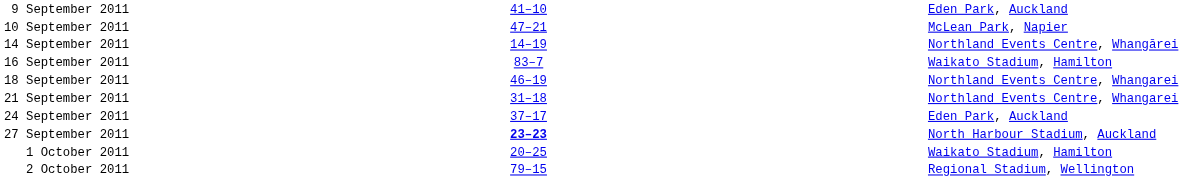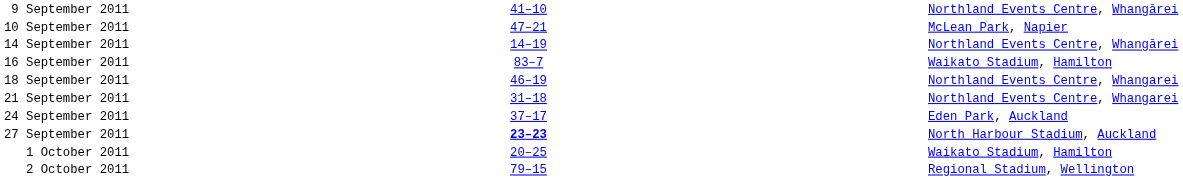 <table style="width:100%" cellspacing="1">
 <tr>
 <th width=15%></th>
 <th width=25%></th>
 <th width=10%></th>
 <th width=25%></th>
 </tr>
 <tr style=font-size:90%>
 <td align=right>9 September 2011</td>
 <td align=right></td>
 <td align=center><a href='#'>41–10</a></td>
 <td></td>
-<td><a href='#'>Eden Park</a>, <a href='#'>Auckland</a></td>
+<td><a href='#'>Northland Events Centre</a>, <a href='#'>Whangārei</a></td>
 </tr>
 <tr style=font-size:90%>
 <td align=right>10 September 2011</td>
 <td align=right></td>
 <td align=center><a href='#'>47–21</a></td>
 <td></td>
 <td><a href='#'>McLean Park</a>, <a href='#'>Napier</a></td>
 </tr>
 <tr style=font-size:90%>
 <td align=right>14 September 2011</td>
 <td align=right></td>
 <td align=center><a href='#'>14–19</a></td>
 <td></td>
 <td><a href='#'>Northland Events Centre</a>, <a href='#'>Whangārei</a></td>
 </tr>
 <tr style=font-size:90%>
 <td align=right>16 September 2011</td>
 <td align=right></td>
 <td align=center><a href='#'>83–7</a></td>
 <td></td>
 <td><a href='#'>Waikato Stadium</a>, <a href='#'>Hamilton</a></td>
 </tr>
 <tr style=font-size:90%>
 <td align=right>18 September 2011</td>
 <td align=right></td>
 <td align=center><a href='#'>46–19</a></td>
 <td></td>
 <td><a href='#'>Northland Events Centre</a>, <a href='#'>Whangarei</a></td>
 </tr>
 <tr style=font-size:90%>
 <td align=right>21 September 2011</td>
 <td align=right></td>
 <td align=center><a href='#'>31–18</a></td>
 <td></td>
 <td><a href='#'>Northland Events Centre</a>, <a href='#'>Whangarei</a></td>
 </tr>
 <tr style=font-size:90%>
 <td align=right>24 September 2011</td>
 <td align=right></td>
 <td align=center><a href='#'>37–17</a></td>
 <td></td>
 <td><a href='#'>Eden Park</a>, <a href='#'>Auckland</a></td>
 </tr>
 <tr style=font-size:90%>
 <td align=right>27 September 2011</td>
 <td align=right></td>
 <td align=center><strong><a href='#'>23–23</a></strong></td>
 <td></td>
 <td><a href='#'>North Harbour Stadium</a>, <a href='#'>Auckland</a></td>
 </tr>
 <tr style=font-size:90%>
 <td align=right>1 October 2011</td>
 <td align=right></td>
 <td align=center><a href='#'>20–25</a></td>
 <td></td>
 <td><a href='#'>Waikato Stadium</a>, <a href='#'>Hamilton</a></td>
 </tr>
 <tr style=font-size:90%>
 <td align=right>2 October 2011</td>
 <td align=right></td>
 <td align=center><a href='#'>79–15</a></td>
 <td></td>
 <td><a href='#'>Regional Stadium</a>, <a href='#'>Wellington</a></td>
 </tr>
 </table>
